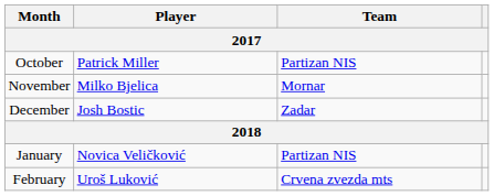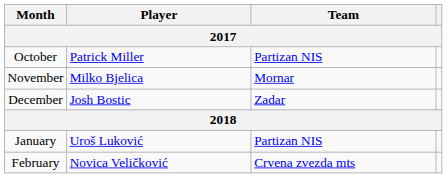 <table class="wikitable" style="text-align: center;">
 <tr>
 <th>Month</th>
 <th style="width:215px;">Player</th>
 <th style="width:215px;">Team</th>
 <th></th>
 </tr>
 <tr>
 <th colspan=4>2017</th>
 </tr>
 <tr>
 <td>October</td>
 <td align="left"> <a href='#'>Patrick Miller</a></td>
 <td align="left"> <a href='#'>Partizan NIS</a></td>
 <td></td>
 </tr>
 <tr>
 <td>November</td>
 <td align="left"> <a href='#'>Milko Bjelica</a></td>
 <td align="left"> <a href='#'>Mornar</a></td>
 <td></td>
 </tr>
 <tr>
 <td>December</td>
 <td align="left"> <a href='#'>Josh Bostic</a></td>
 <td align="left"> <a href='#'>Zadar</a></td>
 <td></td>
 </tr>
 <tr>
 <th colspan=4>2018</th>
 </tr>
 <tr>
 <td>January</td>
-<td align="left"> <a href='#'>Novica Veličković</a></td>
+<td align="left"> <a href='#'>Uroš Luković</a></td>
 <td align="left"> <a href='#'>Partizan NIS</a></td>
 <td></td>
 </tr>
 <tr>
 <td>February</td>
-<td align="left"> <a href='#'>Uroš Luković</a></td>
+<td align="left"> <a href='#'>Novica Veličković</a></td>
 <td align="left"> <a href='#'>Crvena zvezda mts</a></td>
 <td></td>
 </tr>
 </table>
